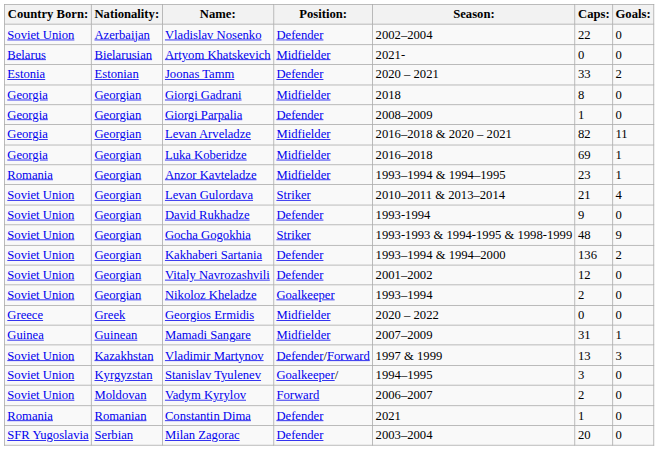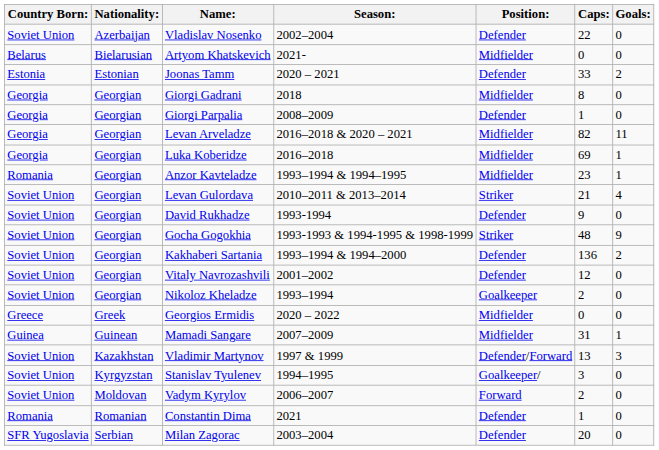 <table class="wikitable sortable" style="font-size:100%; text-align:left;">
 <tr>
 <th>Country Born:</th>
 <th>Nationality:</th>
 <th>Name:</th>
+<th>Season:</th>
 <th>Position:</th>
-<th>Season:</th>
 <th>Caps:</th>
 <th>Goals:</th>
 </tr>
 <tr>
 <td> <a href='#'>Soviet Union</a></td>
 <td> <a href='#'>Azerbaijan</a></td>
 <td align="left"><a href='#'>Vladislav Nosenko</a></td>
+<td>2002–2004</td>
 <td><a href='#'>Defender</a></td>
-<td>2002–2004</td>
 <td>22</td>
 <td>0</td>
 </tr>
 <tr>
 <td> <a href='#'>Belarus</a></td>
 <td> <a href='#'>Bielarusian</a></td>
 <td align="left"><a href='#'>Artyom Khatskevich</a></td>
+<td>2021-</td>
 <td><a href='#'>Midfielder</a></td>
-<td>2021-</td>
 <td>0</td>
 <td>0</td>
 </tr>
 <tr>
 <td> <a href='#'>Estonia</a></td>
 <td> <a href='#'>Estonian</a></td>
 <td align="left"><a href='#'>Joonas Tamm</a></td>
+<td>2020 – 2021</td>
 <td><a href='#'>Defender</a></td>
-<td>2020 – 2021</td>
 <td>33</td>
 <td>2</td>
 </tr>
 <tr>
 <td> <a href='#'>Georgia</a></td>
 <td> <a href='#'>Georgian</a></td>
 <td align="left"><a href='#'>Giorgi Gadrani</a></td>
+<td>2018</td>
 <td><a href='#'>Midfielder</a></td>
-<td>2018</td>
 <td>8</td>
 <td>0</td>
 </tr>
 <tr>
 <td> <a href='#'>Georgia</a></td>
 <td> <a href='#'>Georgian</a></td>
 <td align="left"><a href='#'>Giorgi Parpalia</a></td>
+<td>2008–2009</td>
 <td><a href='#'>Defender</a></td>
-<td>2008–2009</td>
 <td>1</td>
 <td>0</td>
 </tr>
 <tr>
 <td> <a href='#'>Georgia</a></td>
 <td> <a href='#'>Georgian</a></td>
 <td align="left"><a href='#'>Levan Arveladze</a></td>
+<td>2016–2018 & 2020 – 2021</td>
 <td><a href='#'>Midfielder</a></td>
-<td>2016–2018 & 2020 – 2021</td>
 <td>82</td>
 <td>11</td>
 </tr>
 <tr>
 <td> <a href='#'>Georgia</a></td>
 <td> <a href='#'>Georgian</a></td>
 <td align="left"><a href='#'>Luka Koberidze</a></td>
+<td>2016–2018</td>
 <td><a href='#'>Midfielder</a></td>
-<td>2016–2018</td>
 <td>69</td>
 <td>1</td>
 </tr>
 <tr>
 <td> <a href='#'>Romania</a></td>
 <td> <a href='#'>Georgian</a></td>
 <td align="left"><a href='#'>Anzor Kavteladze</a></td>
+<td>1993–1994 & 1994–1995</td>
 <td><a href='#'>Midfielder</a></td>
-<td>1993–1994 & 1994–1995</td>
 <td>23</td>
 <td>1</td>
 </tr>
 <tr>
 <td> <a href='#'>Soviet Union</a></td>
 <td> <a href='#'>Georgian</a></td>
 <td align="left"><a href='#'>Levan Gulordava</a></td>
+<td>2010–2011 & 2013–2014</td>
 <td><a href='#'>Striker</a></td>
-<td>2010–2011 & 2013–2014</td>
 <td>21</td>
 <td>4</td>
 </tr>
 <tr>
 <td> <a href='#'>Soviet Union</a></td>
 <td> <a href='#'>Georgian</a></td>
 <td align="left"><a href='#'>David Rukhadze</a></td>
+<td>1993-1994</td>
 <td><a href='#'>Defender</a></td>
-<td>1993-1994</td>
 <td>9</td>
 <td>0</td>
 </tr>
 <tr>
 <td> <a href='#'>Soviet Union</a></td>
 <td> <a href='#'>Georgian</a></td>
 <td align="left"><a href='#'>Gocha Gogokhia</a></td>
+<td>1993-1993 & 1994-1995 & 1998-1999</td>
 <td><a href='#'>Striker</a></td>
-<td>1993-1993 & 1994-1995 & 1998-1999</td>
 <td>48</td>
 <td>9</td>
 </tr>
 <tr>
 <td> <a href='#'>Soviet Union</a></td>
 <td> <a href='#'>Georgian</a></td>
 <td align="left"><a href='#'>Kakhaberi Sartania</a></td>
+<td>1993–1994 & 1994–2000</td>
 <td><a href='#'>Defender</a></td>
-<td>1993–1994 & 1994–2000</td>
 <td>136</td>
 <td>2</td>
 </tr>
 <tr>
 <td> <a href='#'>Soviet Union</a></td>
 <td> <a href='#'>Georgian</a></td>
 <td align="left"><a href='#'>Vitaly Navrozashvili</a></td>
+<td>2001–2002</td>
 <td><a href='#'>Defender</a></td>
-<td>2001–2002</td>
 <td>12</td>
 <td>0</td>
 </tr>
 <tr>
 <td> <a href='#'>Soviet Union</a></td>
 <td> <a href='#'>Georgian</a></td>
 <td align="left"><a href='#'>Nikoloz Kheladze</a></td>
+<td>1993–1994</td>
 <td><a href='#'>Goalkeeper</a></td>
-<td>1993–1994</td>
 <td>2</td>
 <td>0</td>
 </tr>
 <tr>
 <td> <a href='#'>Greece</a></td>
 <td> <a href='#'>Greek</a></td>
 <td align="left"><a href='#'>Georgios Ermidis</a></td>
+<td>2020 – 2022</td>
 <td><a href='#'>Midfielder</a></td>
-<td>2020 – 2022</td>
 <td>0</td>
 <td>0</td>
 </tr>
 <tr>
 <td> <a href='#'>Guinea</a></td>
 <td> <a href='#'>Guinean</a></td>
 <td align="left"><a href='#'>Mamadi Sangare</a></td>
+<td>2007–2009</td>
 <td><a href='#'>Midfielder</a></td>
-<td>2007–2009</td>
 <td>31</td>
 <td>1</td>
 </tr>
 <tr>
 <td> <a href='#'>Soviet Union</a></td>
 <td> <a href='#'>Kazakhstan</a></td>
 <td align="left"><a href='#'>Vladimir Martynov</a></td>
+<td>1997 & 1999</td>
 <td><a href='#'>Defender</a>/<a href='#'>Forward</a></td>
-<td>1997 & 1999</td>
 <td>13</td>
 <td>3</td>
 </tr>
 <tr>
 <td> <a href='#'>Soviet Union</a></td>
 <td> <a href='#'>Kyrgyzstan</a></td>
 <td align="left"><a href='#'>Stanislav Tyulenev</a></td>
+<td>1994–1995</td>
 <td><a href='#'>Goalkeeper</a>/</td>
-<td>1994–1995</td>
 <td>3</td>
 <td>0</td>
 </tr>
 <tr>
 <td> <a href='#'>Soviet Union</a></td>
 <td> <a href='#'>Moldovan</a></td>
 <td align="left"><a href='#'>Vadym Kyrylov</a></td>
+<td>2006–2007</td>
 <td><a href='#'>Forward</a></td>
-<td>2006–2007</td>
 <td>2</td>
 <td>0</td>
 </tr>
 <tr>
 <td> <a href='#'>Romania</a></td>
 <td> <a href='#'>Romanian</a></td>
 <td align="left"><a href='#'>Constantin Dima</a></td>
+<td>2021</td>
 <td><a href='#'>Defender</a></td>
-<td>2021</td>
 <td>1</td>
 <td>0</td>
 </tr>
 <tr>
 <td> <a href='#'>SFR Yugoslavia</a></td>
 <td> <a href='#'>Serbian</a></td>
 <td align="left"><a href='#'>Milan Zagorac</a></td>
+<td>2003–2004</td>
 <td><a href='#'>Defender</a></td>
-<td>2003–2004</td>
 <td>20</td>
 <td>0</td>
 </tr>
 </table>
